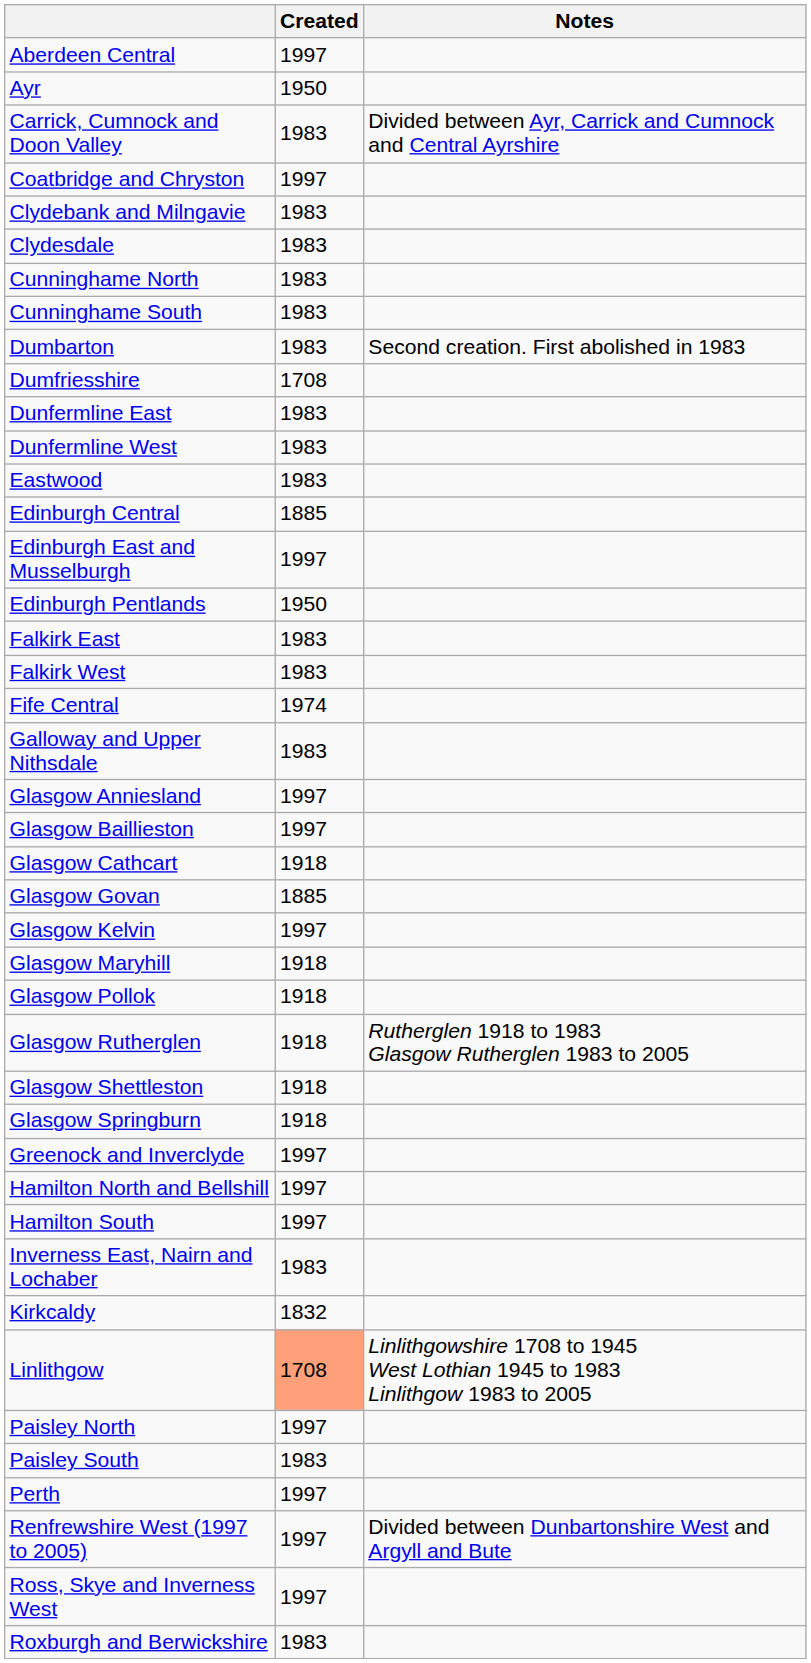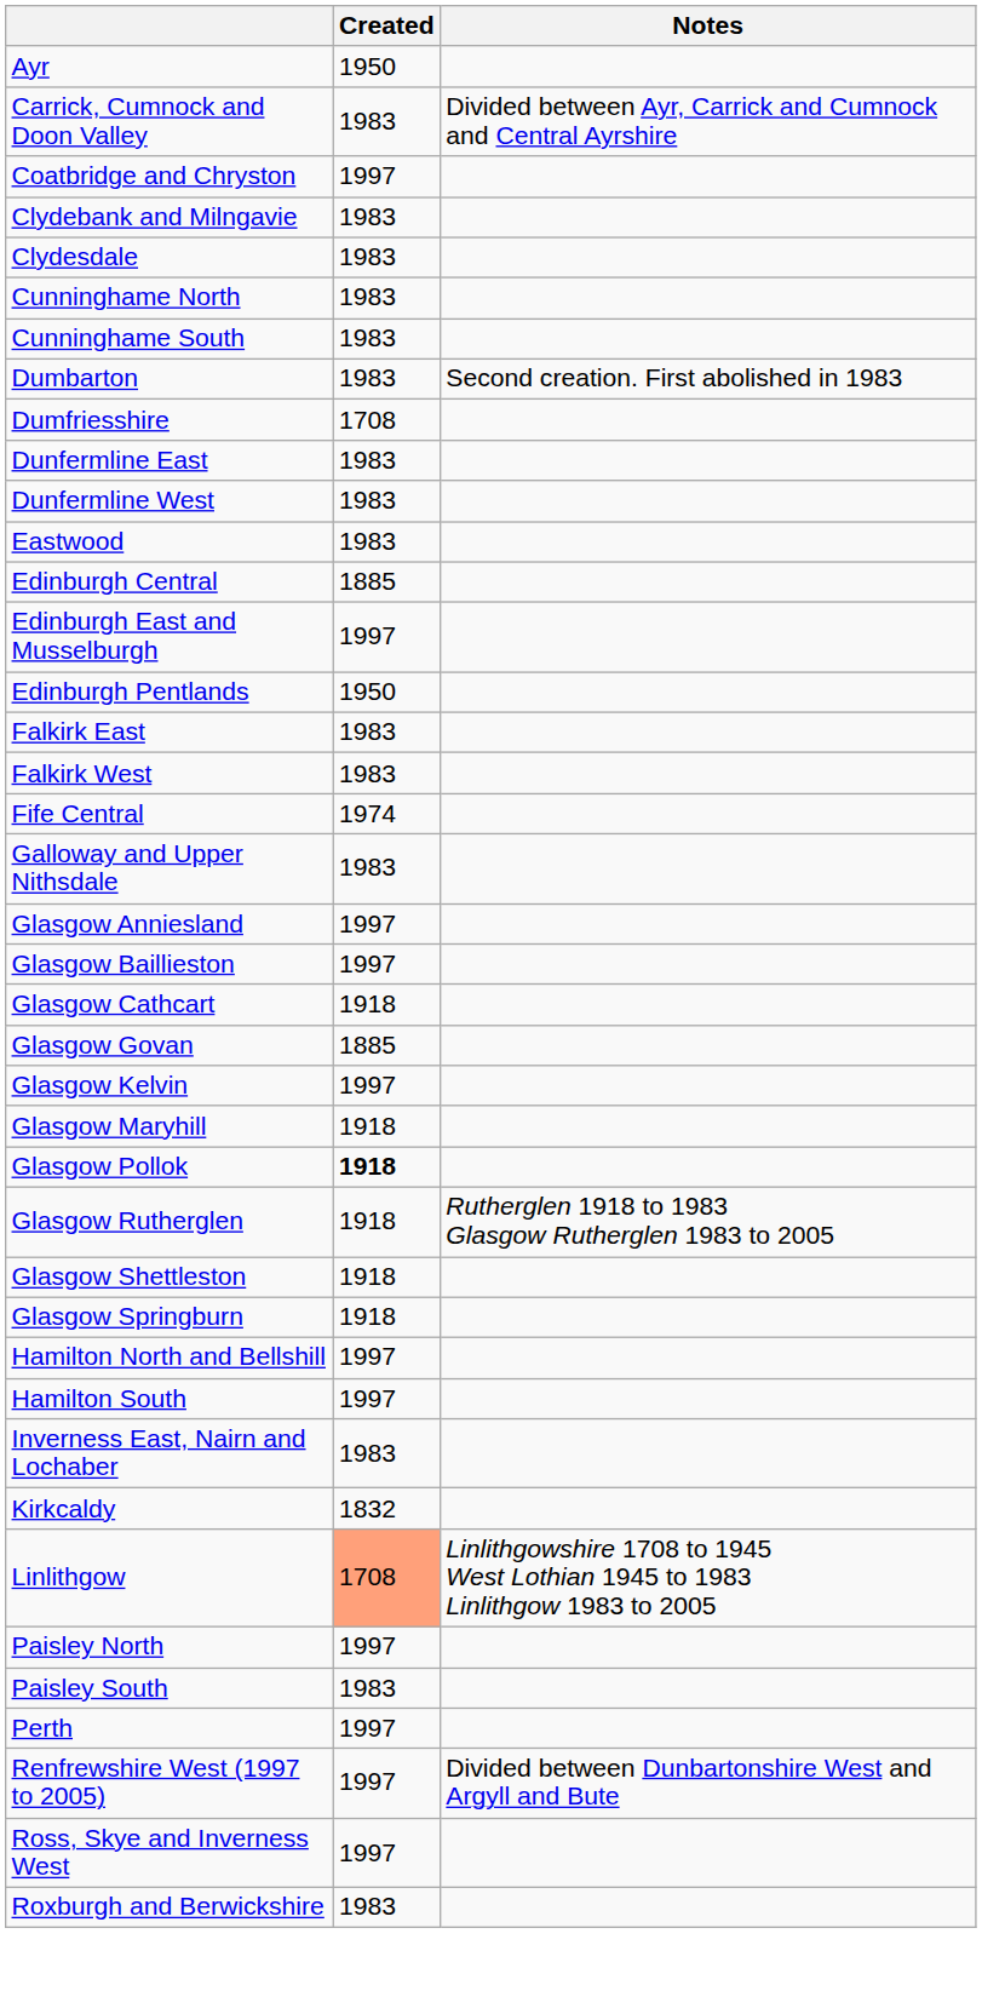 <table class="wikitable">
 <tr>
 <th></th>
 <th>Created</th>
 <th>Notes</th>
-</tr>
-<tr>
-<td><a href='#'>Aberdeen Central</a></td>
-<td>1997</td>
-<td></td>
 </tr>
 <tr>
 <td><a href='#'>Ayr</a></td>
 <td>1950</td>
 <td></td>
 </tr>
 <tr>
 <td><a href='#'>Carrick, Cumnock and Doon Valley</a></td>
 <td>1983</td>
 <td>Divided between <a href='#'>Ayr, Carrick and Cumnock</a> and <a href='#'>Central Ayrshire</a></td>
 </tr>
 <tr>
 <td><a href='#'>Coatbridge and Chryston</a></td>
 <td>1997</td>
 <td></td>
 </tr>
 <tr>
 <td><a href='#'>Clydebank and Milngavie</a></td>
 <td>1983</td>
 <td></td>
 </tr>
 <tr>
 <td><a href='#'>Clydesdale</a></td>
 <td>1983</td>
 <td></td>
 </tr>
 <tr>
 <td><a href='#'>Cunninghame North</a></td>
 <td>1983</td>
 <td></td>
 </tr>
 <tr>
 <td><a href='#'>Cunninghame South</a></td>
 <td>1983</td>
 <td></td>
 </tr>
 <tr>
 <td><a href='#'>Dumbarton</a></td>
 <td>1983</td>
 <td>Second creation. First abolished in 1983</td>
 </tr>
 <tr>
 <td><a href='#'>Dumfriesshire</a></td>
 <td>1708</td>
 <td></td>
 </tr>
 <tr>
 <td><a href='#'>Dunfermline East</a></td>
 <td>1983</td>
 <td></td>
 </tr>
 <tr>
 <td><a href='#'>Dunfermline West</a></td>
 <td>1983</td>
 <td></td>
 </tr>
 <tr>
 <td><a href='#'>Eastwood</a></td>
 <td>1983</td>
 <td></td>
 </tr>
 <tr>
 <td><a href='#'>Edinburgh Central</a></td>
 <td>1885</td>
 <td></td>
 </tr>
 <tr>
 <td><a href='#'>Edinburgh East and Musselburgh</a></td>
 <td>1997</td>
 <td></td>
 </tr>
 <tr>
 <td><a href='#'>Edinburgh Pentlands</a></td>
 <td>1950</td>
 <td></td>
 </tr>
 <tr>
 <td><a href='#'>Falkirk East</a></td>
 <td>1983</td>
 <td></td>
 </tr>
 <tr>
 <td><a href='#'>Falkirk West</a></td>
 <td>1983</td>
 <td></td>
 </tr>
 <tr>
 <td><a href='#'>Fife Central</a></td>
 <td>1974</td>
 <td></td>
 </tr>
 <tr>
 <td><a href='#'>Galloway and Upper Nithsdale</a></td>
 <td>1983</td>
 <td></td>
 </tr>
 <tr>
 <td><a href='#'>Glasgow Anniesland</a></td>
 <td>1997</td>
 <td></td>
 </tr>
 <tr>
 <td><a href='#'>Glasgow Baillieston</a></td>
 <td>1997</td>
 <td></td>
 </tr>
 <tr>
 <td><a href='#'>Glasgow Cathcart</a></td>
 <td>1918</td>
 <td></td>
 </tr>
 <tr>
 <td><a href='#'>Glasgow Govan</a></td>
 <td>1885</td>
 <td></td>
 </tr>
 <tr>
 <td><a href='#'>Glasgow Kelvin</a></td>
 <td>1997</td>
 <td></td>
 </tr>
 <tr>
 <td><a href='#'>Glasgow Maryhill</a></td>
 <td>1918</td>
 <td></td>
 </tr>
 <tr>
 <td><a href='#'>Glasgow Pollok</a></td>
-<td>1918</td>
+<td><strong>1918</strong></td>
 <td></td>
 </tr>
 <tr>
 <td><a href='#'>Glasgow Rutherglen</a></td>
 <td>1918</td>
 <td><em>Rutherglen</em> 1918 to 1983 <br> <em>Glasgow Rutherglen</em> 1983 to 2005</td>
 </tr>
 <tr>
 <td><a href='#'>Glasgow Shettleston</a></td>
 <td>1918</td>
 <td></td>
 </tr>
 <tr>
 <td><a href='#'>Glasgow Springburn</a></td>
 <td>1918</td>
-<td></td>
-</tr>
-<tr>
-<td><a href='#'>Greenock and Inverclyde</a></td>
-<td>1997</td>
 <td></td>
 </tr>
 <tr>
 <td><a href='#'>Hamilton North and Bellshill</a></td>
 <td>1997</td>
 <td></td>
 </tr>
 <tr>
 <td><a href='#'>Hamilton South</a></td>
 <td>1997</td>
 <td></td>
 </tr>
 <tr>
 <td><a href='#'>Inverness East, Nairn and Lochaber</a></td>
 <td>1983</td>
 <td></td>
 </tr>
 <tr>
 <td><a href='#'>Kirkcaldy</a></td>
 <td>1832</td>
 <td></td>
 </tr>
 <tr>
 <td><a href='#'>Linlithgow</a></td>
 <td style="background: lightsalmon;">1708</td>
 <td><em>Linlithgowshire</em> 1708 to 1945 <br> <em>West Lothian</em> 1945 to 1983 <br> <em>Linlithgow</em> 1983 to 2005</td>
 </tr>
 <tr>
 <td><a href='#'>Paisley North</a></td>
 <td>1997</td>
 <td></td>
 </tr>
 <tr>
 <td><a href='#'>Paisley South</a></td>
 <td>1983</td>
 </tr>
 <tr>
 <td><a href='#'>Perth</a></td>
 <td>1997</td>
 <td></td>
 </tr>
 <tr>
 <td><a href='#'>Renfrewshire West (1997 to 2005)</a></td>
 <td>1997</td>
 <td>Divided between <a href='#'>Dunbartonshire West</a> and <a href='#'>Argyll and Bute</a></td>
 </tr>
 <tr>
 <td><a href='#'>Ross, Skye and Inverness West</a></td>
 <td>1997</td>
 <td></td>
 </tr>
 <tr>
 <td><a href='#'>Roxburgh and Berwickshire</a></td>
 <td>1983</td>
 <td></td>
 </tr>
 </table>
